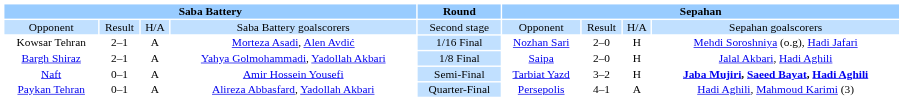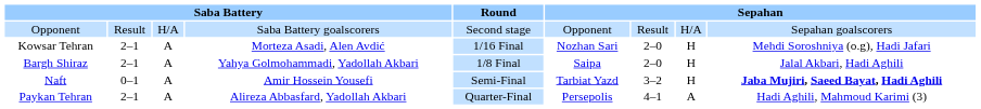 <table style="width:100%; text-align:center;">
 <tr style="vertical-align:top; background:#9cf;">
 <th colspan=4 style="width:1*">Saba Battery</th>
 <th>Round</th>
 <th colspan=4 style="width:1*">Sepahan</th>
 </tr>
 <tr style="vertical-align:top; background:#c1e0ff;">
 <td>Opponent</td>
 <td>Result</td>
 <td>H/A</td>
 <td>Saba Battery goalscorers</td>
 <td>Second stage</td>
 <td>Opponent</td>
 <td>Result</td>
 <td>H/A</td>
 <td>Sepahan goalscorers</td>
 </tr>
 <tr>
 <td>Kowsar Tehran</td>
 <td>2–1</td>
 <td>A</td>
 <td><a href='#'>Morteza Asadi</a>, <a href='#'>Alen Avdić</a></td>
 <td style="background:#c1e0ff;">1/16 Final</td>
 <td><a href='#'>Nozhan Sari</a></td>
 <td>2–0</td>
 <td>H</td>
 <td><a href='#'>Mehdi Soroshniya</a> (o.g), <a href='#'>Hadi Jafari</a></td>
 </tr>
 <tr>
 <td><a href='#'>Bargh Shiraz</a></td>
 <td>2–1</td>
 <td>A</td>
 <td><a href='#'>Yahya Golmohammadi</a>, <a href='#'>Yadollah Akbari</a></td>
 <td style="background:#c1e0ff;">1/8 Final</td>
 <td><a href='#'>Saipa</a></td>
 <td>2–0</td>
 <td>H</td>
 <td><a href='#'>Jalal Akbari</a>, <a href='#'>Hadi Aghili</a></td>
 </tr>
 <tr>
 <td><a href='#'>Naft</a></td>
 <td>0–1</td>
 <td>A</td>
 <td><a href='#'>Amir Hossein Yousefi</a></td>
 <td style="background:#c1e0ff;">Semi-Final</td>
 <td><a href='#'>Tarbiat Yazd</a></td>
 <td>3–2</td>
 <td>H</td>
 <td><strong><a href='#'>Jaba Mujiri</a>, <a href='#'>Saeed Bayat</a>, <a href='#'>Hadi Aghili</a></strong></td>
 </tr>
 <tr>
 <td><a href='#'>Paykan Tehran</a></td>
-<td>0–1</td>
+<td>2–1</td>
 <td>A</td>
 <td><a href='#'>Alireza Abbasfard</a>, <a href='#'>Yadollah Akbari</a></td>
 <td style="background:#c1e0ff;">Quarter-Final</td>
 <td><a href='#'>Persepolis</a></td>
 <td>4–1</td>
 <td>A</td>
 <td><a href='#'>Hadi Aghili</a>, <a href='#'>Mahmoud Karimi</a> (3)</td>
 </tr>
 </table>
